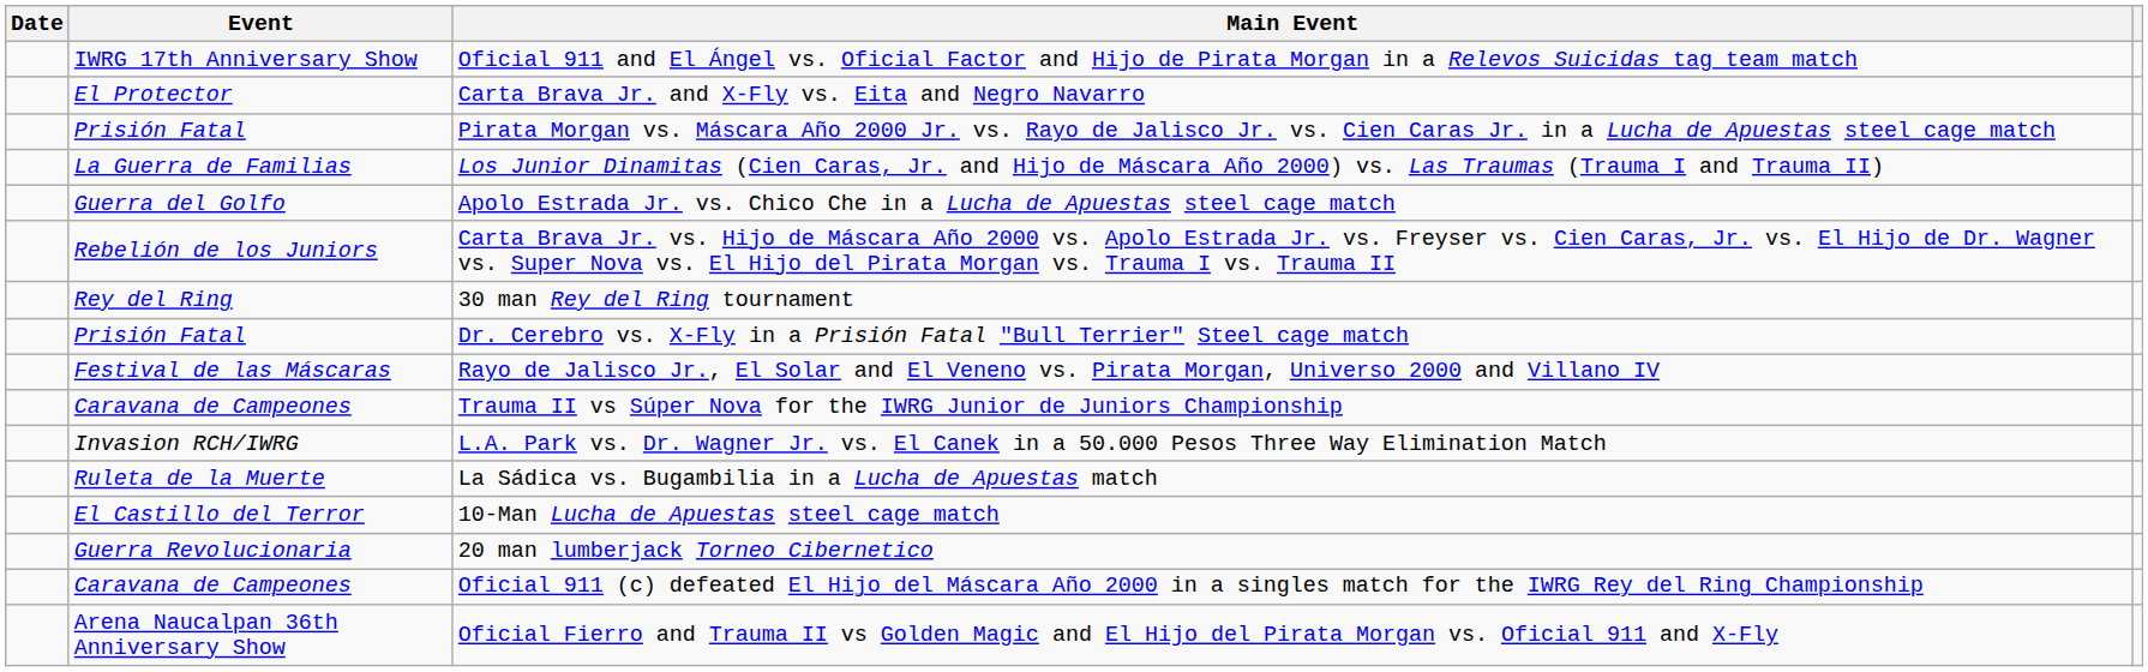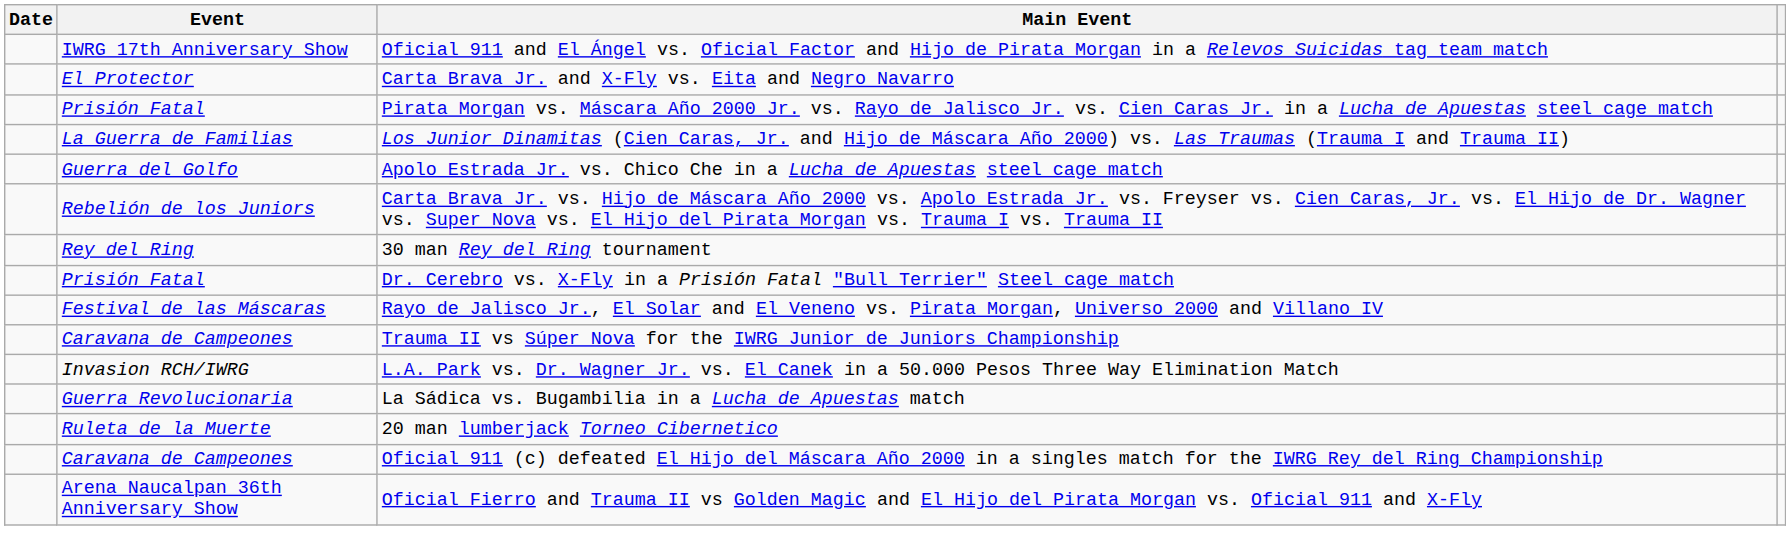 <table class="wikitable sortable" width=100%>
 <tr>
 <th scope="col">Date</th>
 <th scope="col">Event</th>
 <th class=unsortable scope="col">Main Event</th>
 <th class=unsortable scope="col"></th>
 </tr>
 <tr>
 <td></td>
 <td><a href='#'>IWRG 17th Anniversary Show</a></td>
 <td><a href='#'>Oficial 911</a> and <a href='#'>El Ángel</a> vs. <a href='#'>Oficial Factor</a> and <a href='#'>Hijo de Pirata Morgan</a> in a <a href='#'><em>Relevos Suicidas</em> tag team match</a></td>
 <td></td>
 </tr>
 <tr>
 <td></td>
 <td><em><a href='#'>El Protector</a></em></td>
 <td><a href='#'>Carta Brava Jr.</a> and <a href='#'>X-Fly</a> vs. <a href='#'>Eita</a> and <a href='#'>Negro Navarro</a></td>
 <td></td>
 </tr>
 <tr>
 <td></td>
 <td><em><a href='#'>Prisión Fatal</a></em></td>
 <td><a href='#'>Pirata Morgan</a> vs. <a href='#'>Máscara Año 2000 Jr.</a> vs. <a href='#'>Rayo de Jalisco Jr.</a> vs. <a href='#'>Cien Caras Jr.</a> in a <em><a href='#'>Lucha de Apuestas</a></em> <a href='#'>steel cage match</a></td>
 <td></td>
 </tr>
 <tr>
 <td></td>
 <td><em><a href='#'>La Guerra de Familias</a></em></td>
 <td><em><a href='#'>Los Junior Dinamitas</a></em> (<a href='#'>Cien Caras, Jr.</a> and <a href='#'>Hijo de Máscara Año 2000</a>) vs. <em><a href='#'>Las Traumas</a></em> (<a href='#'>Trauma I</a> and <a href='#'>Trauma II</a>)</td>
 <td></td>
 </tr>
 <tr>
 <td></td>
 <td><em><a href='#'>Guerra del Golfo</a></em></td>
 <td><a href='#'>Apolo Estrada Jr.</a> vs. Chico Che in a <em><a href='#'>Lucha de Apuestas</a></em> <a href='#'>steel cage match</a></td>
 <td></td>
 </tr>
 <tr>
 <td></td>
 <td><em><a href='#'>Rebelión de los Juniors</a></em></td>
 <td><a href='#'>Carta Brava Jr.</a> vs. <a href='#'>Hijo de Máscara Año 2000</a> vs. <a href='#'>Apolo Estrada Jr.</a> vs. Freyser vs. <a href='#'>Cien Caras, Jr.</a> vs. <a href='#'>El Hijo de Dr. Wagner</a> vs. <a href='#'>Super Nova</a> vs. <a href='#'>El Hijo del Pirata Morgan</a> vs. <a href='#'>Trauma I</a> vs. <a href='#'>Trauma II</a></td>
 <td></td>
 </tr>
 <tr>
 <td></td>
 <td><em><a href='#'>Rey del Ring</a></em></td>
 <td>30 man <em><a href='#'>Rey del Ring</a></em> tournament</td>
 <td></td>
 </tr>
 <tr>
 <td></td>
 <td><em><a href='#'>Prisión Fatal</a></em></td>
 <td><a href='#'>Dr. Cerebro</a> vs. <a href='#'>X-Fly</a> in a <em>Prisión Fatal</em> <a href='#'>"Bull Terrier"</a> <a href='#'>Steel cage match</a></td>
 <td></td>
 </tr>
 <tr>
 <td></td>
 <td><em><a href='#'>Festival de las Máscaras</a></em></td>
 <td><a href='#'>Rayo de Jalisco Jr.</a>, <a href='#'>El Solar</a> and <a href='#'>El Veneno</a> vs. <a href='#'>Pirata Morgan</a>, <a href='#'>Universo 2000</a> and <a href='#'>Villano IV</a></td>
 <td></td>
 </tr>
 <tr>
 <td></td>
 <td><em><a href='#'>Caravana de Campeones</a></em></td>
 <td><a href='#'>Trauma II</a> vs <a href='#'>Súper Nova</a> for the <a href='#'>IWRG Junior de Juniors Championship</a></td>
 <td></td>
 </tr>
 <tr>
 <td></td>
 <td><em>Invasion RCH/IWRG</em></td>
 <td><a href='#'>L.A. Park</a> vs. <a href='#'>Dr. Wagner Jr.</a> vs. <a href='#'>El Canek</a> in a 50.000 Pesos Three Way Elimination Match</td>
 <td></td>
 </tr>
 <tr>
 <td></td>
-<td><em><a href='#'>Ruleta de la Muerte</a></em></td>
+<td><em><a href='#'>Guerra Revolucionaria</a></em></td>
 <td>La Sádica vs. Bugambilia in a <em><a href='#'>Lucha de Apuestas</a></em> match</td>
 <td></td>
 </tr>
 <tr>
 <td></td>
-<td><em><a href='#'>El Castillo del Terror</a></em></td>
-<td>10-Man <em><a href='#'>Lucha de Apuestas</a></em> <a href='#'>steel cage match</a></td>
-<td></td>
-</tr>
-<tr>
-<td></td>
-<td><em><a href='#'>Guerra Revolucionaria</a></em></td>
+<td><em><a href='#'>Ruleta de la Muerte</a></em></td>
 <td>20 man <a href='#'>lumberjack</a> <em><a href='#'>Torneo Cibernetico</a></em></td>
 <td></td>
 </tr>
 <tr>
 <td></td>
 <td><em><a href='#'>Caravana de Campeones</a></em></td>
 <td><a href='#'>Oficial 911</a> (c) defeated <a href='#'>El Hijo del Máscara Año 2000</a> in a singles match for the <a href='#'>IWRG Rey del Ring Championship</a></td>
 <td></td>
 </tr>
 <tr>
 <td></td>
 <td><a href='#'>Arena Naucalpan 36th Anniversary Show</a></td>
 <td><a href='#'>Oficial Fierro</a> and <a href='#'>Trauma II</a> vs <a href='#'>Golden Magic</a> and <a href='#'>El Hijo del Pirata Morgan</a> vs. <a href='#'>Oficial 911</a> and <a href='#'>X-Fly</a></td>
 <td></td>
 </tr>
 </table>
